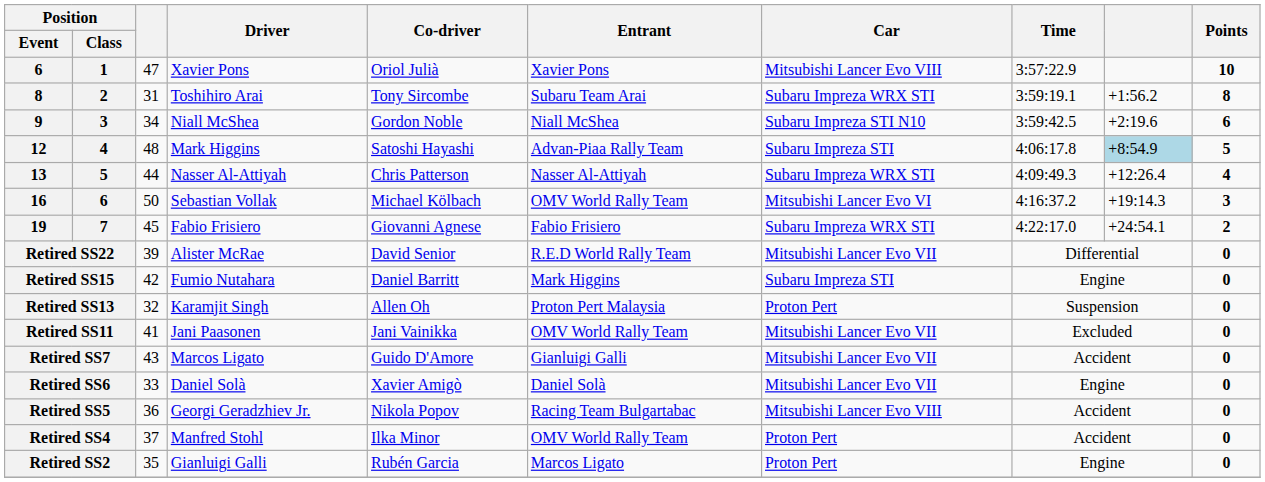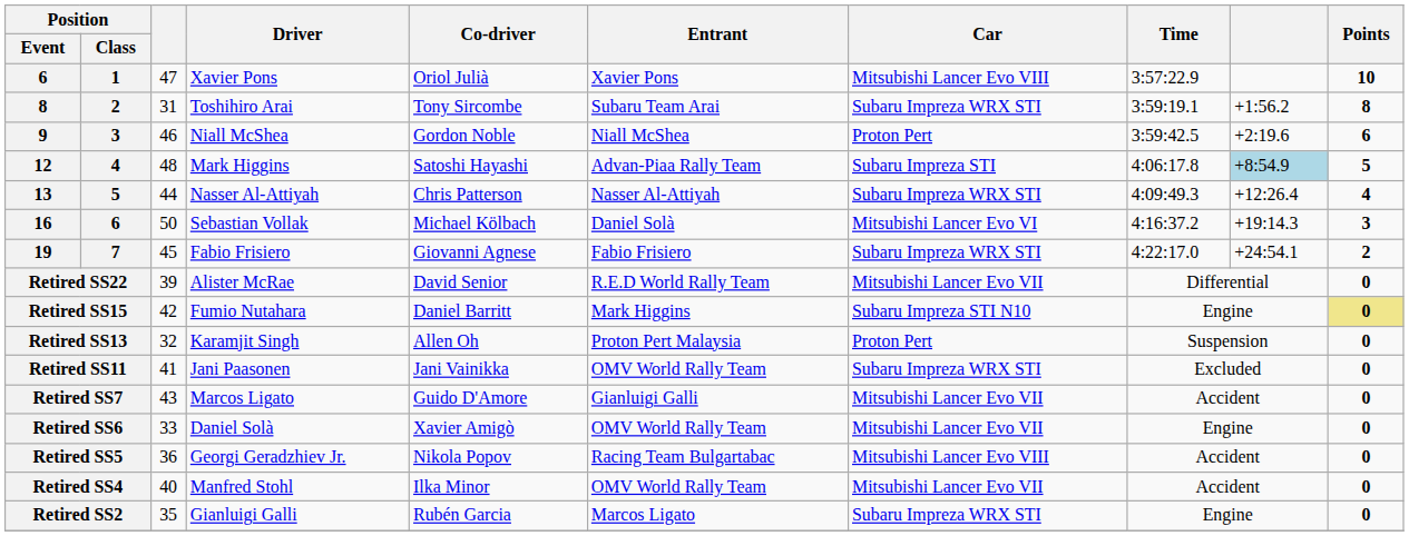 <table class="wikitable" width=85% style="font-size: 85%;">
 <tr>
 <th colspan="2">Position</th>
 <th rowspan="2"></th>
 <th rowspan="2">Driver</th>
 <th rowspan="2">Co-driver</th>
 <th rowspan="2">Entrant</th>
 <th rowspan="2">Car</th>
 <th rowspan="2">Time</th>
 <th rowspan="2"></th>
 <th rowspan="2">Points</th>
 </tr>
 <tr>
 <th>Event</th>
 <th>Class</th>
 </tr>
 <tr>
 <th>6</th>
 <th>1</th>
 <td align="center">47</td>
 <td> <a href='#'>Xavier Pons</a></td>
 <td> <a href='#'>Oriol Julià</a></td>
 <td> <a href='#'>Xavier Pons</a></td>
 <td><a href='#'>Mitsubishi Lancer Evo VIII</a></td>
 <td>3:57:22.9</td>
 <td></td>
 <td align="center"><strong>10</strong></td>
 </tr>
 <tr>
 <th>8</th>
 <th>2</th>
 <td align="center">31</td>
 <td> <a href='#'>Toshihiro Arai</a></td>
 <td> <a href='#'>Tony Sircombe</a></td>
 <td> <a href='#'>Subaru Team Arai</a></td>
 <td><a href='#'>Subaru Impreza WRX STI</a></td>
 <td>3:59:19.1</td>
 <td>+1:56.2</td>
 <td align="center"><strong>8</strong></td>
 </tr>
 <tr>
 <th>9</th>
 <th>3</th>
-<td align="center">34</td>
+<td align="center">46</td>
 <td> <a href='#'>Niall McShea</a></td>
 <td> <a href='#'>Gordon Noble</a></td>
 <td> <a href='#'>Niall McShea</a></td>
-<td><a href='#'>Subaru Impreza STI N10</a></td>
+<td><a href='#'>Proton Pert</a></td>
 <td>3:59:42.5</td>
 <td>+2:19.6</td>
 <td align="center"><strong>6</strong></td>
 </tr>
 <tr>
 <th>12</th>
 <th>4</th>
 <td align="center">48</td>
 <td> <a href='#'>Mark Higgins</a></td>
 <td> <a href='#'>Satoshi Hayashi</a></td>
 <td> <a href='#'>Advan-Piaa Rally Team</a></td>
 <td><a href='#'>Subaru Impreza STI</a></td>
 <td>4:06:17.8</td>
 <td style="background: lightblue;">+8:54.9</td>
 <td align="center"><strong>5</strong></td>
 </tr>
 <tr>
 <th>13</th>
 <th>5</th>
 <td align="center">44</td>
 <td> <a href='#'>Nasser Al-Attiyah</a></td>
 <td> <a href='#'>Chris Patterson</a></td>
 <td> <a href='#'>Nasser Al-Attiyah</a></td>
 <td><a href='#'>Subaru Impreza WRX STI</a></td>
 <td>4:09:49.3</td>
 <td>+12:26.4</td>
 <td align="center"><strong>4</strong></td>
 </tr>
 <tr>
 <th>16</th>
 <th>6</th>
 <td align="center">50</td>
 <td> <a href='#'>Sebastian Vollak</a></td>
 <td> <a href='#'>Michael Kölbach</a></td>
-<td> <a href='#'>OMV World Rally Team</a></td>
+<td> <a href='#'>Daniel Solà</a></td>
 <td><a href='#'>Mitsubishi Lancer Evo VI</a></td>
 <td>4:16:37.2</td>
 <td>+19:14.3</td>
 <td align="center"><strong>3</strong></td>
 </tr>
 <tr>
 <th>19</th>
 <th>7</th>
 <td align="center">45</td>
 <td> <a href='#'>Fabio Frisiero</a></td>
 <td> <a href='#'>Giovanni Agnese</a></td>
 <td> <a href='#'>Fabio Frisiero</a></td>
 <td><a href='#'>Subaru Impreza WRX STI</a></td>
 <td>4:22:17.0</td>
 <td>+24:54.1</td>
 <td align="center"><strong>2</strong></td>
 </tr>
 <tr>
 <th colspan="2">Retired SS22</th>
 <td align="center">39</td>
 <td> <a href='#'>Alister McRae</a></td>
 <td> <a href='#'>David Senior</a></td>
 <td> <a href='#'>R.E.D World Rally Team</a></td>
 <td><a href='#'>Mitsubishi Lancer Evo VII</a></td>
 <td align="center" colspan="2">Differential</td>
 <td align="center"><strong>0</strong></td>
 </tr>
 <tr>
 <th colspan="2">Retired SS15</th>
 <td align="center">42</td>
 <td> <a href='#'>Fumio Nutahara</a></td>
 <td> <a href='#'>Daniel Barritt</a></td>
 <td> <a href='#'>Mark Higgins</a></td>
-<td><a href='#'>Subaru Impreza STI</a></td>
+<td><a href='#'>Subaru Impreza STI N10</a></td>
 <td align="center" colspan="2">Engine</td>
-<td align="center"><strong>0</strong></td>
+<td align="center" style="background: khaki;"><strong>0</strong></td>
 </tr>
 <tr>
 <th colspan="2">Retired SS13</th>
 <td align="center">32</td>
 <td> <a href='#'>Karamjit Singh</a></td>
 <td> <a href='#'>Allen Oh</a></td>
 <td> <a href='#'>Proton Pert Malaysia</a></td>
 <td><a href='#'>Proton Pert</a></td>
 <td align="center" colspan="2">Suspension</td>
 <td align="center"><strong>0</strong></td>
 </tr>
 <tr>
 <th colspan="2">Retired SS11</th>
 <td align="center">41</td>
 <td> <a href='#'>Jani Paasonen</a></td>
 <td> <a href='#'>Jani Vainikka</a></td>
 <td> <a href='#'>OMV World Rally Team</a></td>
-<td><a href='#'>Mitsubishi Lancer Evo VII</a></td>
+<td><a href='#'>Subaru Impreza WRX STI</a></td>
 <td align="center" colspan="2">Excluded</td>
 <td align="center"><strong>0</strong></td>
 </tr>
 <tr>
 <th colspan="2">Retired SS7</th>
 <td align="center">43</td>
 <td> <a href='#'>Marcos Ligato</a></td>
 <td> <a href='#'>Guido D'Amore</a></td>
 <td> <a href='#'>Gianluigi Galli</a></td>
 <td><a href='#'>Mitsubishi Lancer Evo VII</a></td>
 <td align="center" colspan="2">Accident</td>
 <td align="center"><strong>0</strong></td>
 </tr>
 <tr>
 <th colspan="2">Retired SS6</th>
 <td align="center">33</td>
 <td> <a href='#'>Daniel Solà</a></td>
 <td> <a href='#'>Xavier Amigò</a></td>
-<td> <a href='#'>Daniel Solà</a></td>
+<td> <a href='#'>OMV World Rally Team</a></td>
 <td><a href='#'>Mitsubishi Lancer Evo VII</a></td>
 <td align="center" colspan="2">Engine</td>
 <td align="center"><strong>0</strong></td>
 </tr>
 <tr>
 <th colspan="2">Retired SS5</th>
 <td align="center">36</td>
 <td> <a href='#'>Georgi Geradzhiev Jr.</a></td>
 <td> <a href='#'>Nikola Popov</a></td>
 <td> <a href='#'>Racing Team Bulgartabac</a></td>
 <td><a href='#'>Mitsubishi Lancer Evo VIII</a></td>
 <td align="center" colspan="2">Accident</td>
 <td align="center"><strong>0</strong></td>
 </tr>
 <tr>
 <th colspan="2">Retired SS4</th>
-<td align="center">37</td>
+<td align="center">40</td>
 <td> <a href='#'>Manfred Stohl</a></td>
 <td> <a href='#'>Ilka Minor</a></td>
 <td> <a href='#'>OMV World Rally Team</a></td>
-<td><a href='#'>Proton Pert</a></td>
+<td><a href='#'>Mitsubishi Lancer Evo VII</a></td>
 <td align="center" colspan="2">Accident</td>
 <td align="center"><strong>0</strong></td>
 </tr>
 <tr>
 <th colspan="2">Retired SS2</th>
 <td align="center">35</td>
 <td> <a href='#'>Gianluigi Galli</a></td>
 <td> <a href='#'>Rubén Garcia</a></td>
 <td> <a href='#'>Marcos Ligato</a></td>
-<td><a href='#'>Proton Pert</a></td>
+<td><a href='#'>Subaru Impreza WRX STI</a></td>
 <td align="center" colspan="2">Engine</td>
 <td align="center"><strong>0</strong></td>
 </tr>
 <tr>
 </tr>
 </table>
